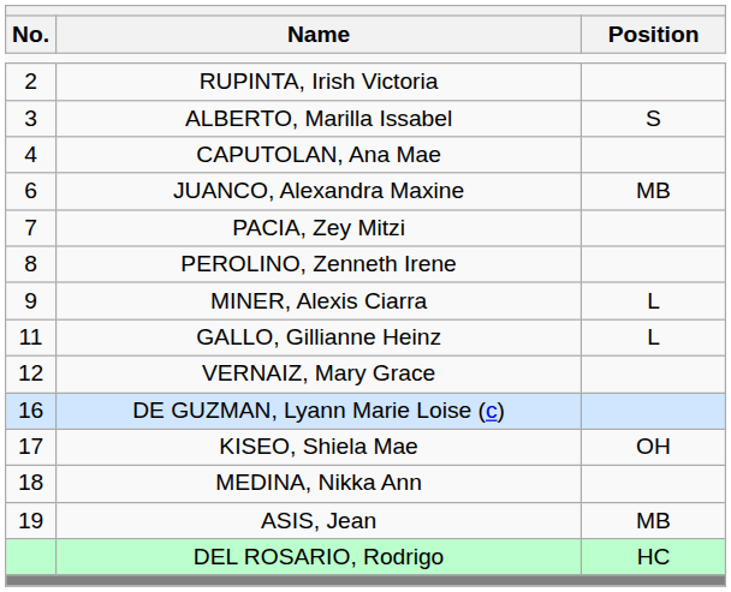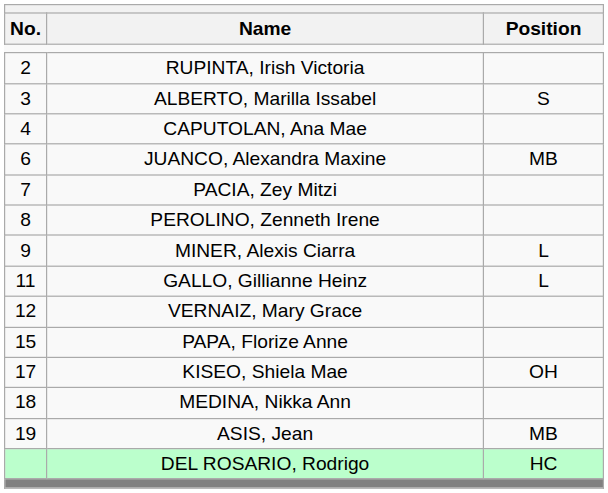 <table class='wikitable mw-collapsible mw-collapsed' style="text-align: center; width: 500px; border: none">
 <tr>
 <th style='text-align: left;' colspan=3></th>
 </tr>
 <tr>
 <th style='width: 7%;'>No.</th>
 <th>Name</th>
 <th style='width: 20%;'>Position</th>
 </tr>
 <tr>
 <td style='border: none;'></td>
 </tr>
 <tr>
 <td>2</td>
 <td>RUPINTA, Irish Victoria</td>
 <td></td>
 </tr>
 <tr>
 <td>3</td>
 <td>ALBERTO, Marilla Issabel</td>
 <td>S</td>
 </tr>
 <tr>
 <td>4</td>
 <td>CAPUTOLAN, Ana Mae</td>
 <td></td>
 </tr>
 <tr>
 <td>6</td>
 <td>JUANCO, Alexandra Maxine</td>
 <td>MB</td>
 </tr>
 <tr>
 <td>7</td>
 <td>PACIA, Zey Mitzi</td>
 <td></td>
 </tr>
 <tr>
 <td>8</td>
 <td>PEROLINO, Zenneth Irene</td>
 <td></td>
 </tr>
 <tr>
 <td>9</td>
 <td>MINER, Alexis Ciarra</td>
 <td>L</td>
 </tr>
 <tr>
 <td>11</td>
 <td>GALLO, Gillianne Heinz</td>
 <td>L</td>
 </tr>
 <tr>
 <td>12</td>
 <td>VERNAIZ, Mary Grace</td>
 <td></td>
 </tr>
-<tr style="background:#D0E6FF">
-<td>16</td>
-<td>DE GUZMAN, Lyann Marie Loise (<a href='#'>c</a>)</td>
+<tr>
+<td>15</td>
+<td>PAPA, Florize Anne</td>
 <td></td>
 </tr>
 <tr>
 <td>17</td>
 <td>KISEO, Shiela Mae</td>
 <td>OH</td>
 </tr>
 <tr>
 <td>18</td>
 <td>MEDINA, Nikka Ann</td>
 <td></td>
 </tr>
 <tr>
 <td>19</td>
 <td>ASIS, Jean</td>
 <td>MB</td>
 </tr>
 <tr style="background:#BBFFCC">
 <td></td>
 <td>DEL ROSARIO, Rodrigo</td>
 <td>HC</td>
 </tr>
 <tr>
 <th style='background: grey;' colspan=3></th>
 </tr>
 </table>
